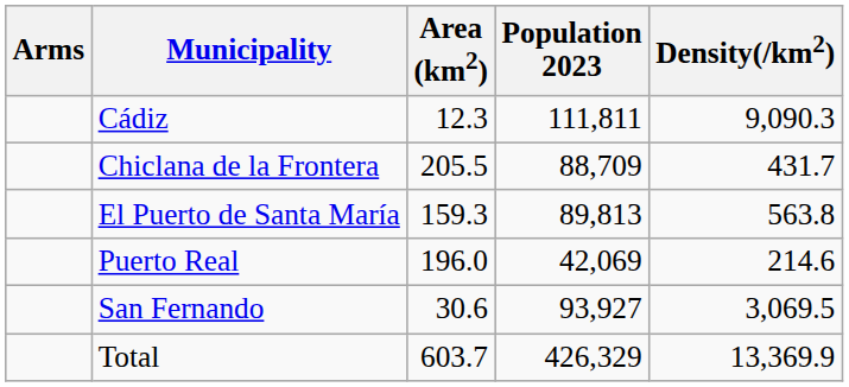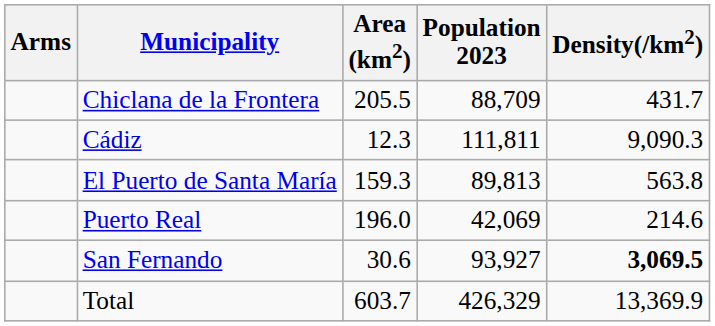 <table class="wikitable sortable">
 <tr>
 <th>Arms</th>
 <th><a href='#'>Municipality</a></th>
 <th>Area<br>(km<sup>2</sup>)</th>
 <th>Population<br>2023</th>
 <th>Density(/km<sup>2</sup>)</th>
 </tr>
 <tr>
 <td></td>
+<td><a href='#'>Chiclana de la Frontera</a></td>
+<td align="right">205.5</td>
+<td align="right">88,709</td>
+<td align="right">431.7</td>
+</tr>
+<tr>
+<td></td>
 <td><a href='#'>Cádiz</a></td>
 <td align="right">12.3</td>
 <td align="right">111,811</td>
 <td align="right">9,090.3</td>
-</tr>
-<tr>
-<td></td>
-<td><a href='#'>Chiclana de la Frontera</a></td>
-<td align="right">205.5</td>
-<td align="right">88,709</td>
-<td align="right">431.7</td>
 </tr>
 <tr>
 <td></td>
 <td><a href='#'>El Puerto de Santa María</a></td>
 <td align="right">159.3</td>
 <td align="right">89,813</td>
 <td align="right">563.8</td>
 </tr>
 <tr>
 <td></td>
 <td><a href='#'>Puerto Real</a></td>
 <td align="right">196.0</td>
 <td align="right">42,069</td>
 <td align="right">214.6</td>
 </tr>
 <tr>
 <td></td>
 <td><a href='#'>San Fernando</a></td>
 <td align="right">30.6</td>
 <td align="right">93,927</td>
-<td align="right">3,069.5</td>
+<td align="right"><strong>3,069.5</strong></td>
 </tr>
 <tr>
 <td></td>
 <td>Total</td>
 <td align="right">603.7</td>
 <td align="right">426,329</td>
 <td align="right">13,369.9</td>
 </tr>
 </table>
